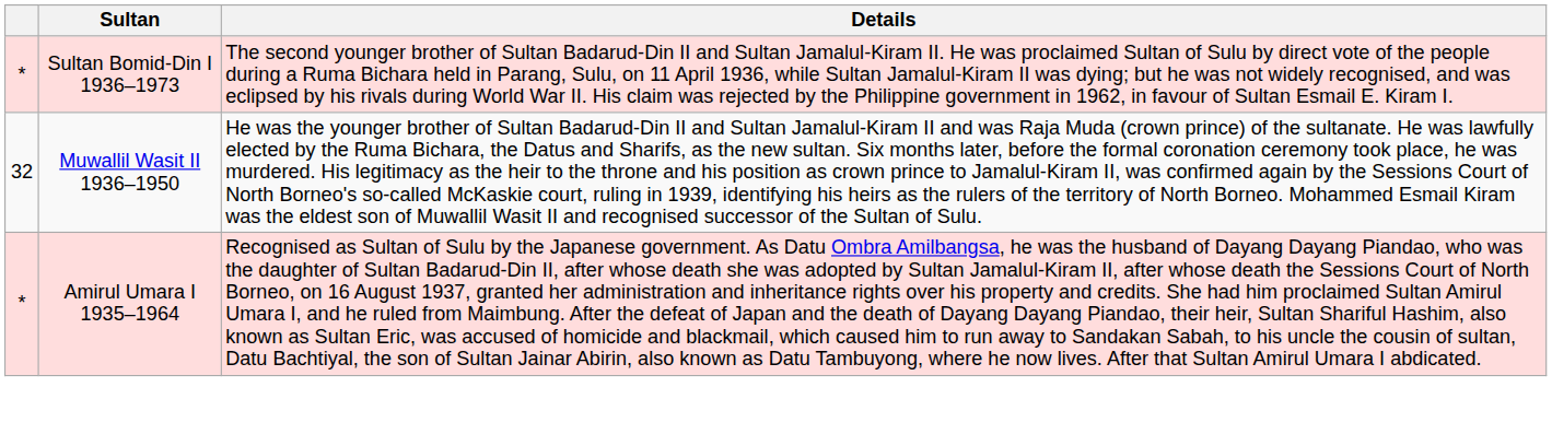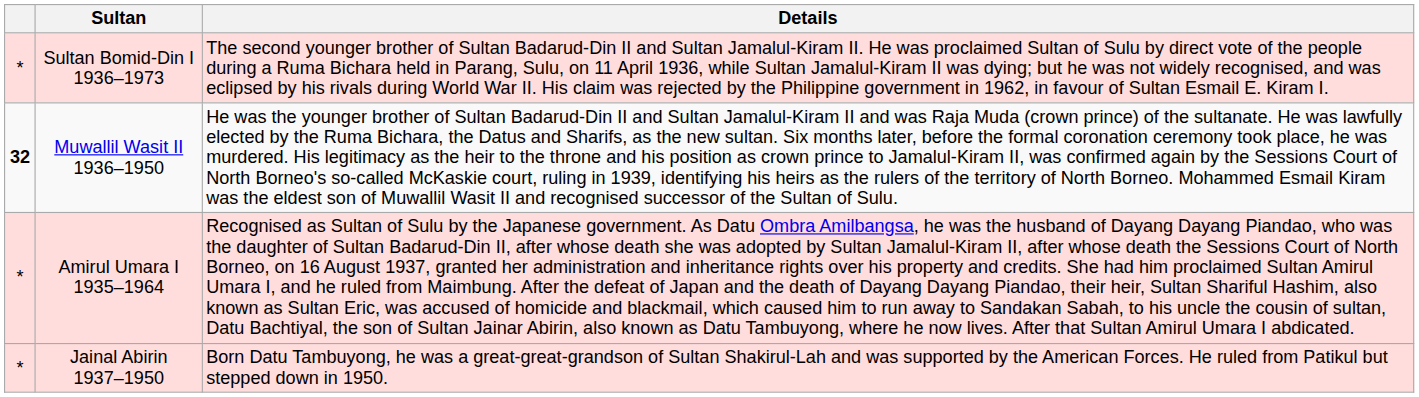 <table class="wikitable">
 <tr>
 <th width="20"></th>
 <th width="140">Sultan</th>
 <th>Details</th>
 </tr>
 <tr>
 <td align="center" bgcolor="#ffdddd">*</td>
 <td align="center" bgcolor="#ffdddd">Sultan Bomid-Din I<br>1936–1973</td>
 <td bgcolor="#ffdddd">The second younger brother of Sultan Badarud-Din II and Sultan Jamalul-Kiram II. He was proclaimed Sultan of Sulu by direct vote of the people during a Ruma Bichara held in Parang, Sulu, on 11 April 1936, while Sultan Jamalul-Kiram II was dying; but he was not widely recognised, and was eclipsed by his rivals during World War II. His claim was rejected by the Philippine government in 1962, in favour of Sultan Esmail E. Kiram I.</td>
 </tr>
 <tr>
-<td align="center">32</td>
+<td align="center"><strong>32</strong></td>
 <td align="center"><a href='#'>Muwallil Wasit II</a><br>1936–1950</td>
 <td>He was the younger brother of Sultan Badarud-Din II and Sultan Jamalul-Kiram II and was Raja Muda (crown prince) of the sultanate. He was lawfully elected by the Ruma Bichara, the Datus and Sharifs, as the new sultan. Six months later, before the formal coronation ceremony took place, he was murdered. His legitimacy as the heir to the throne and his position as crown prince to Jamalul-Kiram II, was confirmed again by the Sessions Court of North Borneo's so-called McKaskie court, ruling in 1939, identifying his heirs as the rulers of the territory of North Borneo. Mohammed Esmail Kiram was the eldest son of Muwallil Wasit II and recognised successor of the Sultan of Sulu.</td>
 </tr>
 <tr>
 <td align="center" bgcolor="#ffdddd">*</td>
 <td align="center" bgcolor="#ffdddd">Amirul Umara I<br>1935–1964</td>
 <td bgcolor="#ffdddd">Recognised as Sultan of Sulu by the Japanese government. As Datu <a href='#'>Ombra Amilbangsa</a>, he was the husband of Dayang Dayang Piandao, who was the daughter of Sultan Badarud-Din II, after whose death she was adopted by Sultan Jamalul-Kiram II, after whose death the Sessions Court of North Borneo, on 16 August 1937, granted her administration and inheritance rights over his property and credits. She had him proclaimed Sultan Amirul Umara I, and he ruled from Maimbung. After the defeat of Japan and the death of Dayang Dayang Piandao, their heir, Sultan Shariful Hashim, also known as Sultan Eric, was accused of homicide and blackmail, which caused him to run away to Sandakan Sabah, to his uncle the cousin of sultan, Datu Bachtiyal, the son of Sultan Jainar Abirin, also known as Datu Tambuyong, where he now lives. After that Sultan Amirul Umara I abdicated.</td>
 </tr>
+<tr>
+<td align="center" bgcolor="#ffdddd">*</td>
+<td align="center" bgcolor="#ffdddd">Jainal Abirin<br>1937–1950</td>
+<td bgcolor="#ffdddd">Born Datu Tambuyong, he was a great-great-grandson of Sultan Shakirul-Lah and was supported by the American Forces. He ruled from Patikul but stepped down in 1950.</td>
+</tr>
 </table>
